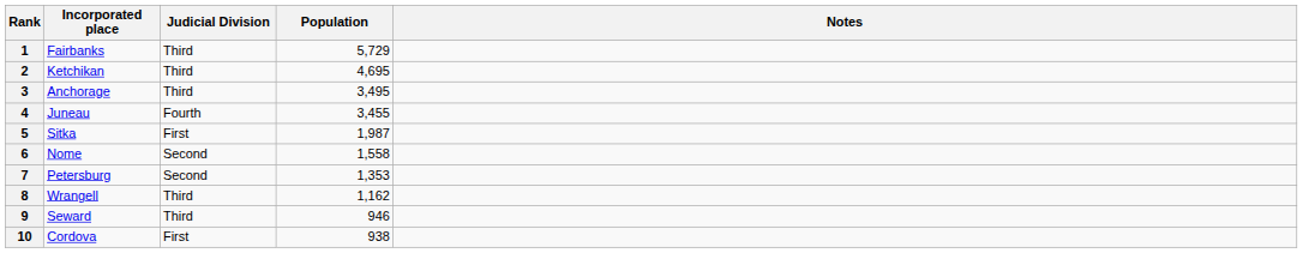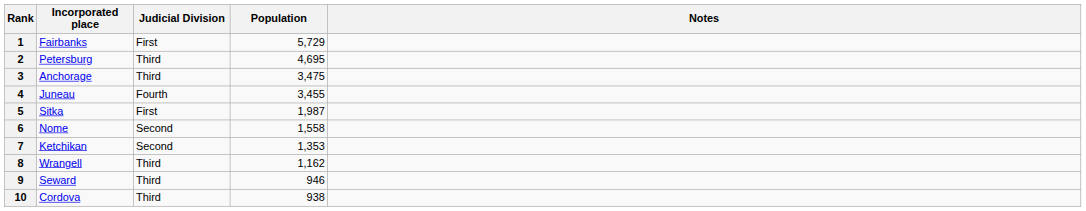 <table class="wikitable plainrowheaders" style="width:100%">
 <tr>
 <th scope="col" style="width:3%;">Rank</th>
 <th scope="col" style="width:9%;">Incorporated place</th>
 <th scope="col" style="width:9%;">Judicial Division</th>
 <th scope="col" style="width:9%;">Population</th>
 <th scope="col" style="width:70%;">Notes</th>
 </tr>
 <tr>
 <th scope="row">1</th>
 <td><a href='#'>Fairbanks</a></td>
-<td>Third</td>
+<td>First</td>
 <td align="right">5,729</td>
 <td></td>
 </tr>
 <tr>
 <th scope="row">2</th>
-<td><a href='#'>Ketchikan</a></td>
+<td><a href='#'>Petersburg</a></td>
 <td>Third</td>
 <td align="right">4,695</td>
 <td></td>
 </tr>
 <tr>
 <th scope="row">3</th>
 <td><a href='#'>Anchorage</a></td>
 <td>Third</td>
-<td align="right">3,495</td>
+<td align="right">3,475</td>
 <td></td>
 </tr>
 <tr>
 <th scope="row">4</th>
 <td><a href='#'>Juneau</a></td>
 <td>Fourth</td>
 <td align="right">3,455</td>
 <td></td>
 </tr>
 <tr>
 <th scope="row">5</th>
 <td><a href='#'>Sitka</a></td>
 <td>First</td>
 <td align="right">1,987</td>
 <td></td>
 </tr>
 <tr>
 <th scope="row">6</th>
 <td><a href='#'>Nome</a></td>
 <td>Second</td>
 <td align="right">1,558</td>
 <td></td>
 </tr>
 <tr>
 <th scope="row">7</th>
-<td><a href='#'>Petersburg</a></td>
+<td><a href='#'>Ketchikan</a></td>
 <td>Second</td>
 <td align="right">1,353</td>
 <td></td>
 </tr>
 <tr>
 <th scope="row">8</th>
 <td><a href='#'>Wrangell</a></td>
 <td>Third</td>
 <td align="right">1,162</td>
 <td></td>
 </tr>
 <tr>
 <th scope="row">9</th>
 <td><a href='#'>Seward</a></td>
 <td>Third</td>
 <td align="right">946</td>
 <td></td>
 </tr>
 <tr>
 <th scope="row">10</th>
 <td><a href='#'>Cordova</a></td>
-<td>First</td>
+<td>Third</td>
 <td align="right">938</td>
 <td></td>
 </tr>
 </table>
